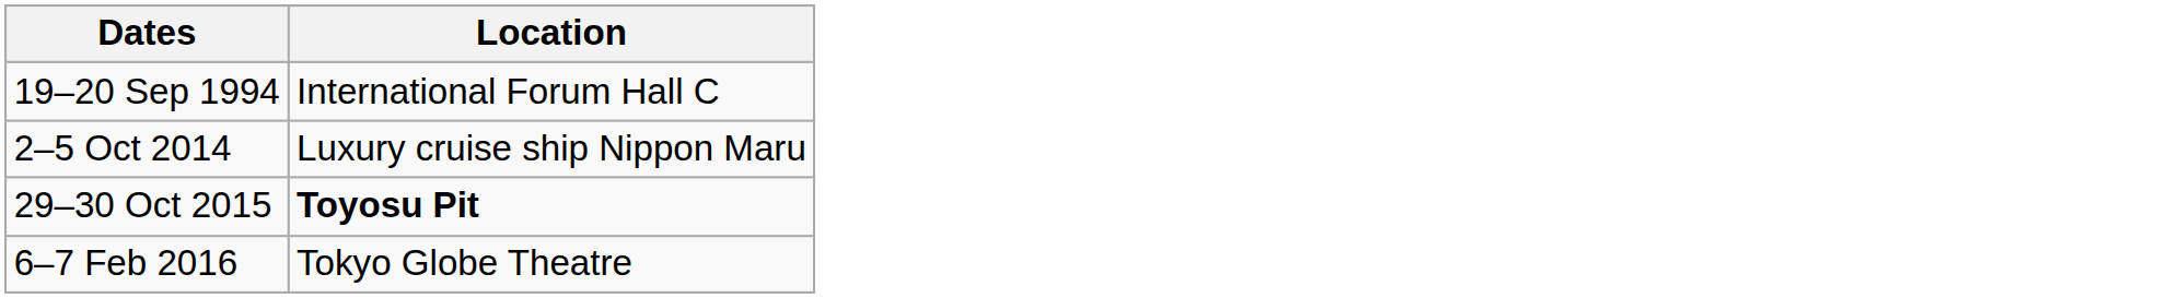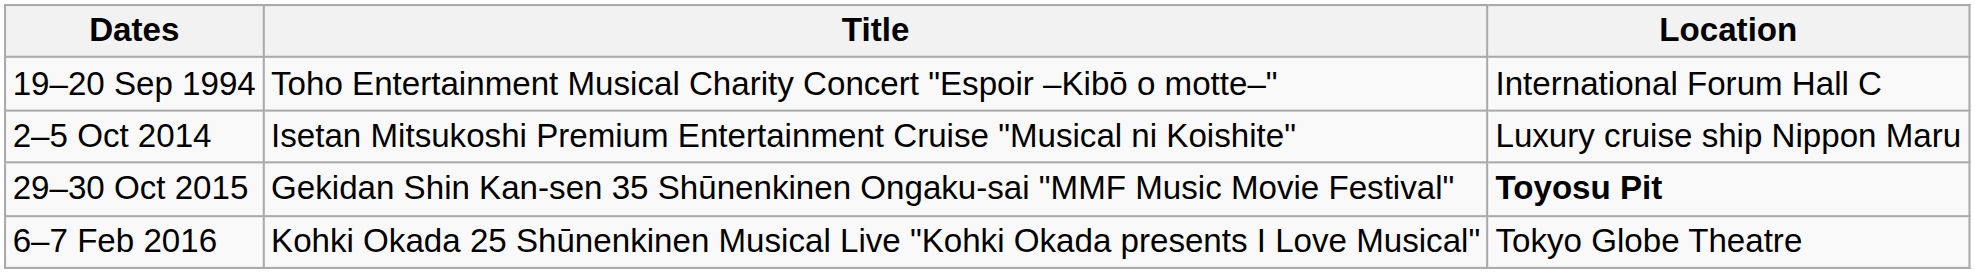 <table class="wikitable">
 <tr>
 <th>Dates</th>
+<th>Title</th>
 <th>Location</th>
 </tr>
 <tr>
 <td>19–20 Sep 1994</td>
+<td>Toho Entertainment Musical Charity Concert "Espoir –Kibō o motte–"</td>
 <td>International Forum Hall C</td>
 </tr>
 <tr>
 <td>2–5 Oct 2014</td>
+<td>Isetan Mitsukoshi Premium Entertainment Cruise "Musical ni Koishite"</td>
 <td>Luxury cruise ship Nippon Maru</td>
 </tr>
 <tr>
 <td>29–30 Oct 2015</td>
+<td>Gekidan Shin Kan-sen 35 Shūnenkinen Ongaku-sai "MMF Music Movie Festival"</td>
 <td><strong>Toyosu Pit</strong></td>
 </tr>
 <tr>
 <td>6–7 Feb 2016</td>
+<td>Kohki Okada 25 Shūnenkinen Musical Live "Kohki Okada presents I Love Musical"</td>
 <td>Tokyo Globe Theatre</td>
 </tr>
 </table>
